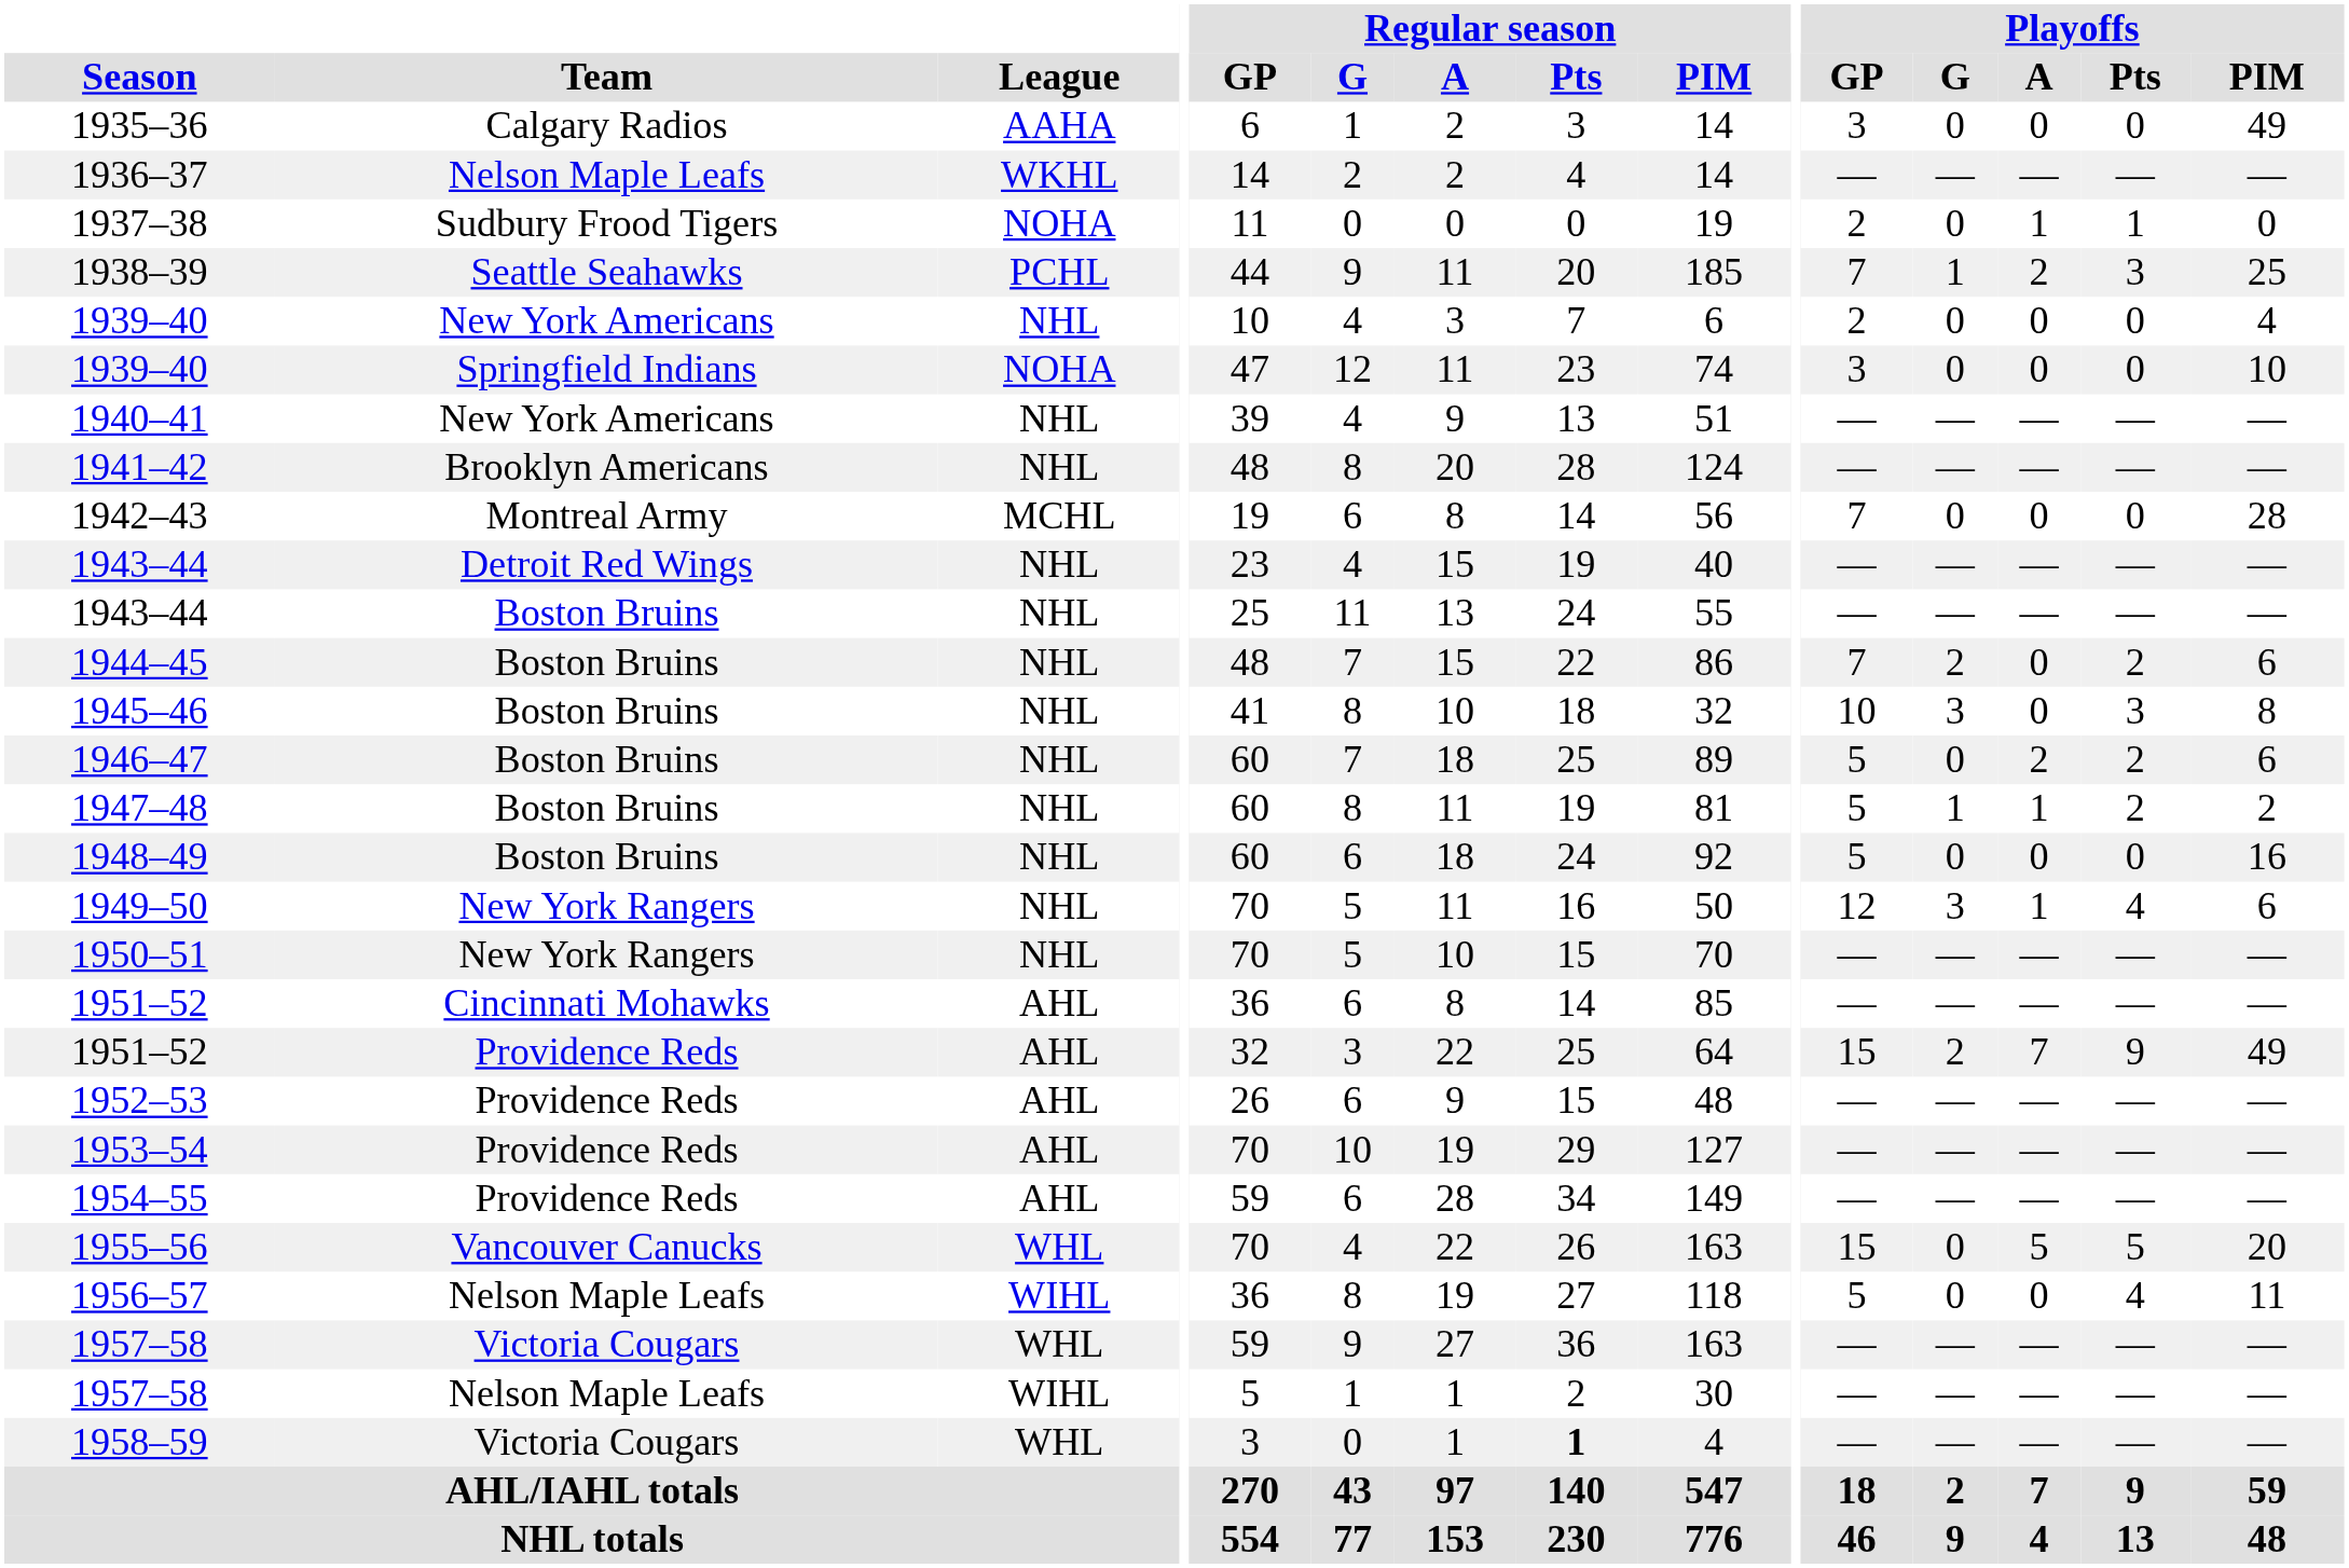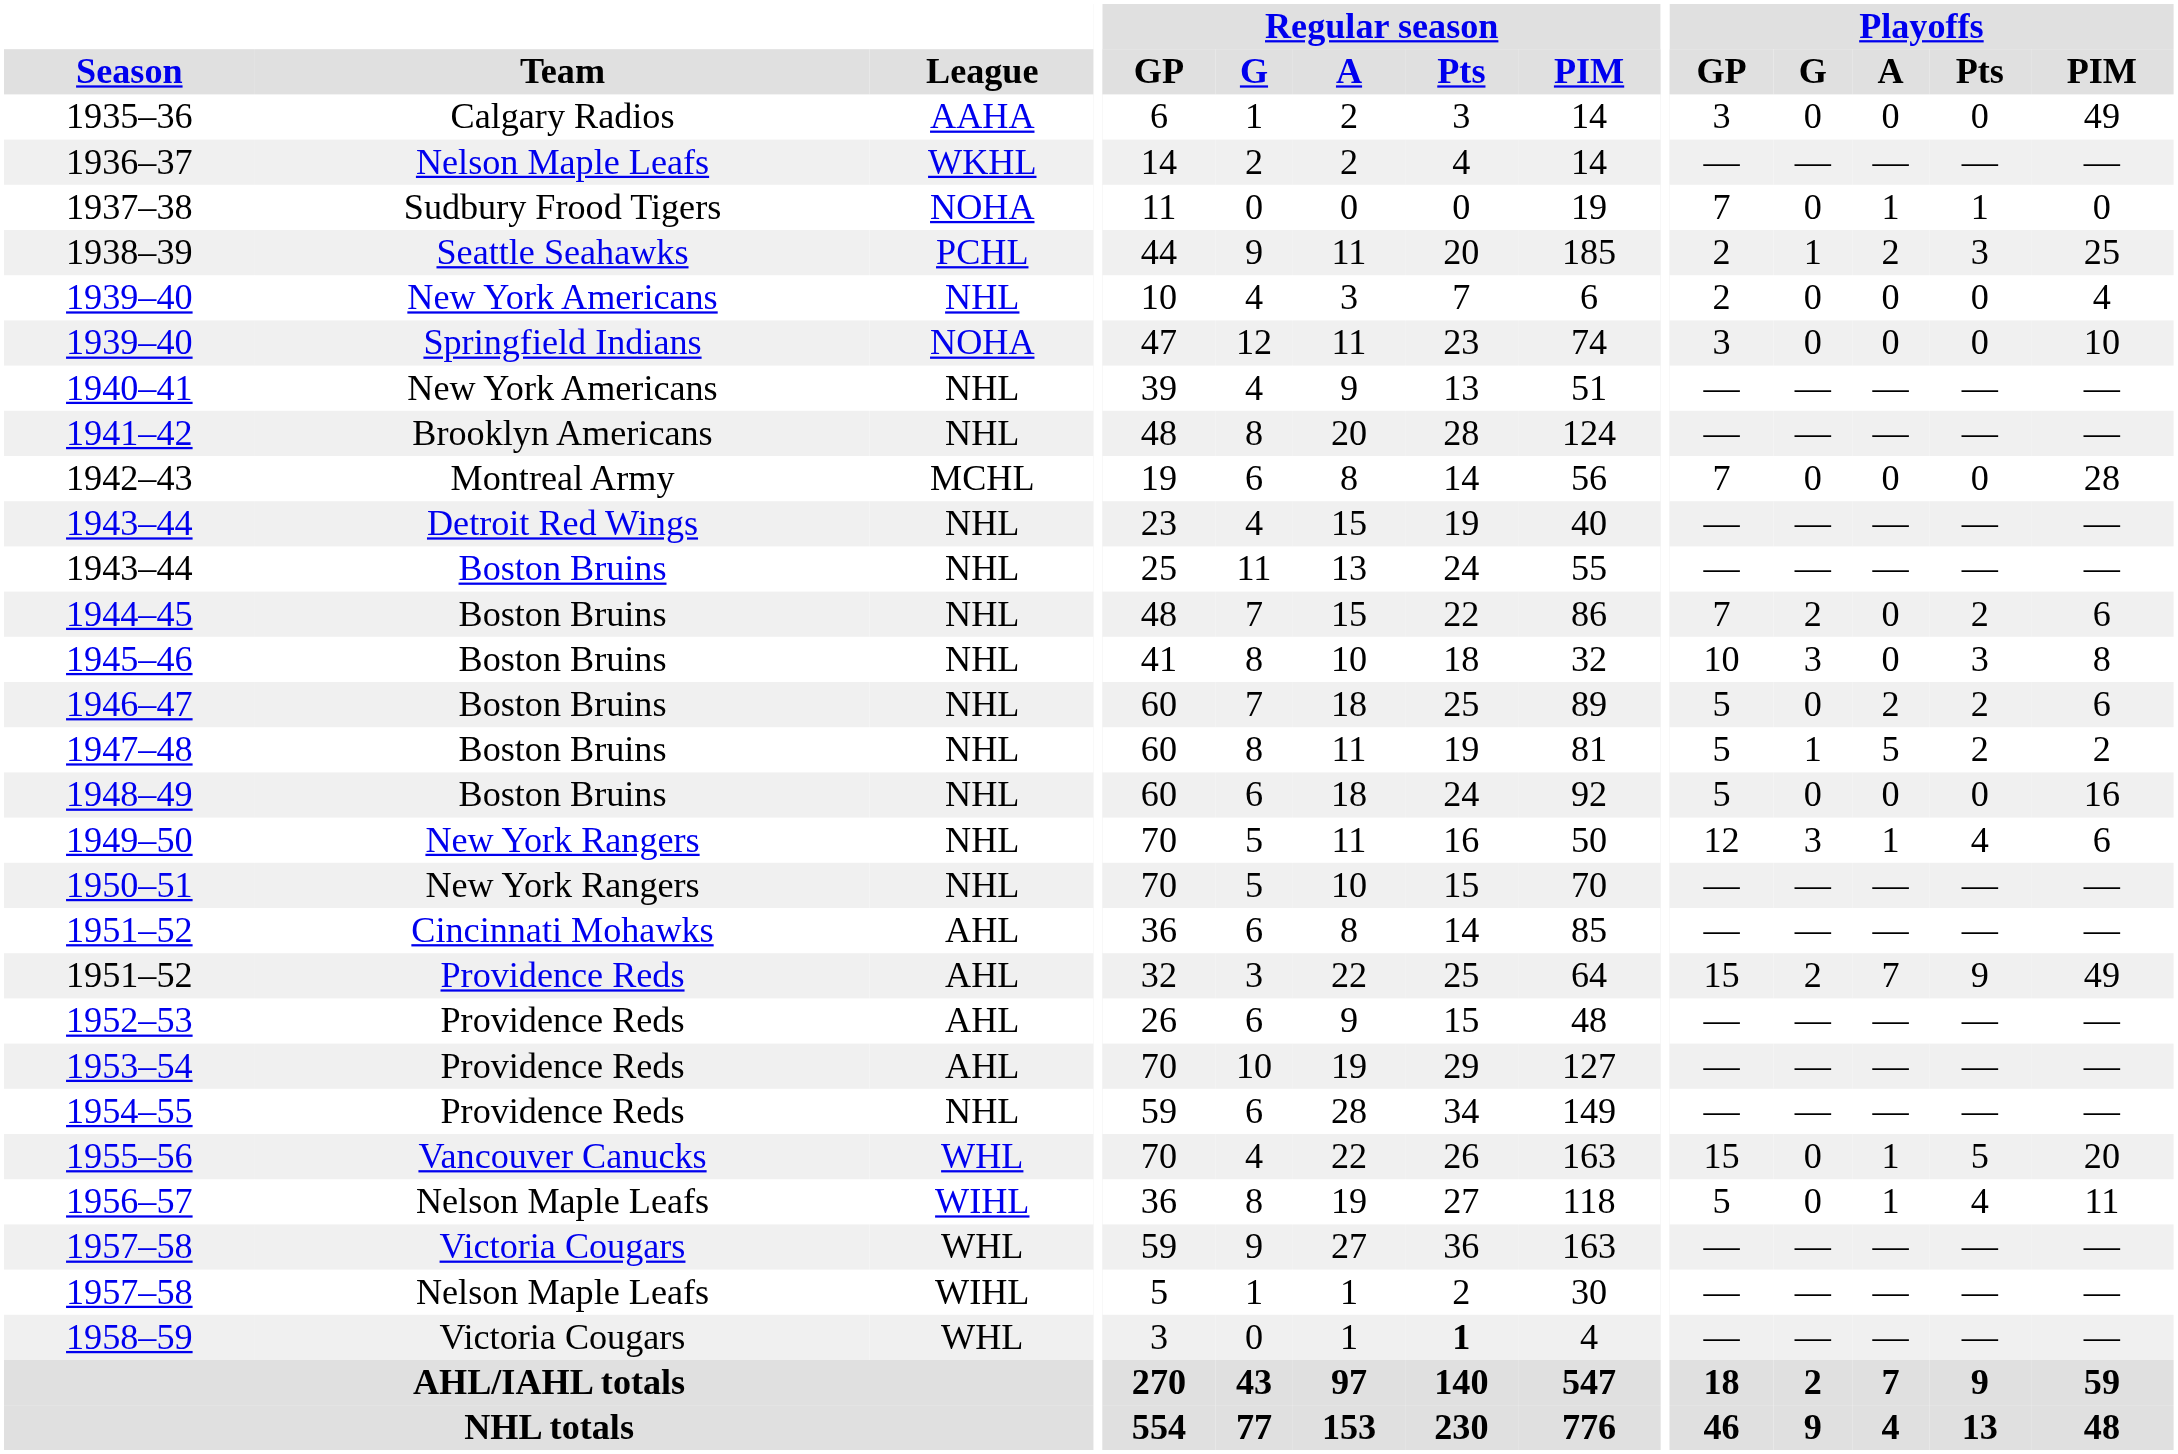 <table border="0" cellpadding="1" cellspacing="0" style="text-align:center; width:60em">
 <tr bgcolor="#e0e0e0">
 <th colspan="3" bgcolor="#ffffff"></th>
 <th rowspan="100" bgcolor="#ffffff"></th>
 <th colspan="5"><a href='#'>Regular season</a></th>
 <th rowspan="100" bgcolor="#ffffff"></th>
 <th colspan="5"><a href='#'>Playoffs</a></th>
 </tr>
 <tr bgcolor="#e0e0e0">
 <th><a href='#'>Season</a></th>
 <th>Team</th>
 <th>League</th>
 <th>GP</th>
 <th><a href='#'>G</a></th>
 <th><a href='#'>A</a></th>
 <th><a href='#'>Pts</a></th>
 <th><a href='#'>PIM</a></th>
 <th>GP</th>
 <th>G</th>
 <th>A</th>
 <th>Pts</th>
 <th>PIM</th>
 </tr>
 <tr>
 <td>1935–36</td>
 <td>Calgary Radios</td>
 <td><a href='#'>AAHA</a></td>
 <td>6</td>
 <td>1</td>
 <td>2</td>
 <td>3</td>
 <td>14</td>
 <td>3</td>
 <td>0</td>
 <td>0</td>
 <td>0</td>
 <td>49</td>
 </tr>
 <tr bgcolor="#f0f0f0">
 <td>1936–37</td>
 <td><a href='#'>Nelson Maple Leafs</a></td>
 <td><a href='#'>WKHL</a></td>
 <td>14</td>
 <td>2</td>
 <td>2</td>
 <td>4</td>
 <td>14</td>
 <td>—</td>
 <td>—</td>
 <td>—</td>
 <td>—</td>
 <td>—</td>
 </tr>
 <tr>
 <td>1937–38</td>
 <td>Sudbury Frood Tigers</td>
 <td><a href='#'>NOHA</a></td>
 <td>11</td>
 <td>0</td>
 <td>0</td>
 <td>0</td>
 <td>19</td>
-<td>2</td>
+<td>7</td>
 <td>0</td>
 <td>1</td>
 <td>1</td>
 <td>0</td>
 </tr>
 <tr bgcolor="#f0f0f0">
 <td>1938–39</td>
 <td><a href='#'>Seattle Seahawks</a></td>
 <td><a href='#'>PCHL</a></td>
 <td>44</td>
 <td>9</td>
 <td>11</td>
 <td>20</td>
 <td>185</td>
-<td>7</td>
+<td>2</td>
 <td>1</td>
 <td>2</td>
 <td>3</td>
 <td>25</td>
 </tr>
 <tr>
 <td><a href='#'>1939–40</a></td>
 <td><a href='#'>New York Americans</a></td>
 <td><a href='#'>NHL</a></td>
 <td>10</td>
 <td>4</td>
 <td>3</td>
 <td>7</td>
 <td>6</td>
 <td>2</td>
 <td>0</td>
 <td>0</td>
 <td>0</td>
 <td>4</td>
 </tr>
 <tr bgcolor="#f0f0f0">
 <td><a href='#'>1939–40</a></td>
 <td><a href='#'>Springfield Indians</a></td>
 <td><a href='#'>NOHA</a></td>
 <td>47</td>
 <td>12</td>
 <td>11</td>
 <td>23</td>
 <td>74</td>
 <td>3</td>
 <td>0</td>
 <td>0</td>
 <td>0</td>
 <td>10</td>
 </tr>
 <tr>
 <td><a href='#'>1940–41</a></td>
 <td>New York Americans</td>
 <td>NHL</td>
 <td>39</td>
 <td>4</td>
 <td>9</td>
 <td>13</td>
 <td>51</td>
 <td>—</td>
 <td>—</td>
 <td>—</td>
 <td>—</td>
 <td>—</td>
 </tr>
 <tr bgcolor="#f0f0f0">
 <td><a href='#'>1941–42</a></td>
 <td>Brooklyn Americans</td>
 <td>NHL</td>
 <td>48</td>
 <td>8</td>
 <td>20</td>
 <td>28</td>
 <td>124</td>
 <td>—</td>
 <td>—</td>
 <td>—</td>
 <td>—</td>
 <td>—</td>
 </tr>
 <tr>
 <td>1942–43</td>
 <td>Montreal Army</td>
 <td>MCHL</td>
 <td>19</td>
 <td>6</td>
 <td>8</td>
 <td>14</td>
 <td>56</td>
 <td>7</td>
 <td>0</td>
 <td>0</td>
 <td>0</td>
 <td>28</td>
 </tr>
 <tr bgcolor="#f0f0f0">
 <td><a href='#'>1943–44</a></td>
 <td><a href='#'>Detroit Red Wings</a></td>
 <td>NHL</td>
 <td>23</td>
 <td>4</td>
 <td>15</td>
 <td>19</td>
 <td>40</td>
 <td>—</td>
 <td>—</td>
 <td>—</td>
 <td>—</td>
 <td>—</td>
 </tr>
 <tr>
 <td>1943–44</td>
 <td><a href='#'>Boston Bruins</a></td>
 <td>NHL</td>
 <td>25</td>
 <td>11</td>
 <td>13</td>
 <td>24</td>
 <td>55</td>
 <td>—</td>
 <td>—</td>
 <td>—</td>
 <td>—</td>
 <td>—</td>
 </tr>
 <tr bgcolor="#f0f0f0">
 <td><a href='#'>1944–45</a></td>
 <td>Boston Bruins</td>
 <td>NHL</td>
 <td>48</td>
 <td>7</td>
 <td>15</td>
 <td>22</td>
 <td>86</td>
 <td>7</td>
 <td>2</td>
 <td>0</td>
 <td>2</td>
 <td>6</td>
 </tr>
 <tr>
 <td><a href='#'>1945–46</a></td>
 <td>Boston Bruins</td>
 <td>NHL</td>
 <td>41</td>
 <td>8</td>
 <td>10</td>
 <td>18</td>
 <td>32</td>
 <td>10</td>
 <td>3</td>
 <td>0</td>
 <td>3</td>
 <td>8</td>
 </tr>
 <tr bgcolor="#f0f0f0">
 <td><a href='#'>1946–47</a></td>
 <td>Boston Bruins</td>
 <td>NHL</td>
 <td>60</td>
 <td>7</td>
 <td>18</td>
 <td>25</td>
 <td>89</td>
 <td>5</td>
 <td>0</td>
 <td>2</td>
 <td>2</td>
 <td>6</td>
 </tr>
 <tr>
 <td><a href='#'>1947–48</a></td>
 <td>Boston Bruins</td>
 <td>NHL</td>
 <td>60</td>
 <td>8</td>
 <td>11</td>
 <td>19</td>
 <td>81</td>
 <td>5</td>
 <td>1</td>
-<td>1</td>
+<td>5</td>
 <td>2</td>
 <td>2</td>
 </tr>
 <tr bgcolor="#f0f0f0">
 <td><a href='#'>1948–49</a></td>
 <td>Boston Bruins</td>
 <td>NHL</td>
 <td>60</td>
 <td>6</td>
 <td>18</td>
 <td>24</td>
 <td>92</td>
 <td>5</td>
 <td>0</td>
 <td>0</td>
 <td>0</td>
 <td>16</td>
 </tr>
 <tr>
 <td><a href='#'>1949–50</a></td>
 <td><a href='#'>New York Rangers</a></td>
 <td>NHL</td>
 <td>70</td>
 <td>5</td>
 <td>11</td>
 <td>16</td>
 <td>50</td>
 <td>12</td>
 <td>3</td>
 <td>1</td>
 <td>4</td>
 <td>6</td>
 </tr>
 <tr bgcolor="#f0f0f0">
 <td><a href='#'>1950–51</a></td>
 <td>New York Rangers</td>
 <td>NHL</td>
 <td>70</td>
 <td>5</td>
 <td>10</td>
 <td>15</td>
 <td>70</td>
 <td>—</td>
 <td>—</td>
 <td>—</td>
 <td>—</td>
 <td>—</td>
 </tr>
 <tr>
 <td><a href='#'>1951–52</a></td>
 <td><a href='#'>Cincinnati Mohawks</a></td>
 <td>AHL</td>
 <td>36</td>
 <td>6</td>
 <td>8</td>
 <td>14</td>
 <td>85</td>
 <td>—</td>
 <td>—</td>
 <td>—</td>
 <td>—</td>
 <td>—</td>
 </tr>
 <tr bgcolor="#f0f0f0">
 <td>1951–52</td>
 <td><a href='#'>Providence Reds</a></td>
 <td>AHL</td>
 <td>32</td>
 <td>3</td>
 <td>22</td>
 <td>25</td>
 <td>64</td>
 <td>15</td>
 <td>2</td>
 <td>7</td>
 <td>9</td>
 <td>49</td>
 </tr>
 <tr>
 <td><a href='#'>1952–53</a></td>
 <td>Providence Reds</td>
 <td>AHL</td>
 <td>26</td>
 <td>6</td>
 <td>9</td>
 <td>15</td>
 <td>48</td>
 <td>—</td>
 <td>—</td>
 <td>—</td>
 <td>—</td>
 <td>—</td>
 </tr>
 <tr bgcolor="#f0f0f0">
 <td><a href='#'>1953–54</a></td>
 <td>Providence Reds</td>
 <td>AHL</td>
 <td>70</td>
 <td>10</td>
 <td>19</td>
 <td>29</td>
 <td>127</td>
 <td>—</td>
 <td>—</td>
 <td>—</td>
 <td>—</td>
 <td>—</td>
 </tr>
 <tr>
 <td><a href='#'>1954–55</a></td>
 <td>Providence Reds</td>
-<td>AHL</td>
+<td>NHL</td>
 <td>59</td>
 <td>6</td>
 <td>28</td>
 <td>34</td>
 <td>149</td>
 <td>—</td>
 <td>—</td>
 <td>—</td>
 <td>—</td>
 <td>—</td>
 </tr>
 <tr bgcolor="#f0f0f0">
 <td><a href='#'>1955–56</a></td>
 <td><a href='#'>Vancouver Canucks</a></td>
 <td><a href='#'>WHL</a></td>
 <td>70</td>
 <td>4</td>
 <td>22</td>
 <td>26</td>
 <td>163</td>
 <td>15</td>
 <td>0</td>
-<td>5</td>
+<td>1</td>
 <td>5</td>
 <td>20</td>
 </tr>
 <tr>
 <td><a href='#'>1956–57</a></td>
 <td>Nelson Maple Leafs</td>
 <td><a href='#'>WIHL</a></td>
 <td>36</td>
 <td>8</td>
 <td>19</td>
 <td>27</td>
 <td>118</td>
 <td>5</td>
 <td>0</td>
-<td>0</td>
+<td>1</td>
 <td>4</td>
 <td>11</td>
 </tr>
 <tr bgcolor="#f0f0f0">
 <td><a href='#'>1957–58</a></td>
 <td><a href='#'>Victoria Cougars</a></td>
 <td>WHL</td>
 <td>59</td>
 <td>9</td>
 <td>27</td>
 <td>36</td>
 <td>163</td>
 <td>—</td>
 <td>—</td>
 <td>—</td>
 <td>—</td>
 <td>—</td>
 </tr>
 <tr>
 <td><a href='#'>1957–58</a></td>
 <td>Nelson Maple Leafs</td>
 <td>WIHL</td>
 <td>5</td>
 <td>1</td>
 <td>1</td>
 <td>2</td>
 <td>30</td>
 <td>—</td>
 <td>—</td>
 <td>—</td>
 <td>—</td>
 <td>—</td>
 </tr>
 <tr bgcolor="#f0f0f0">
 <td><a href='#'>1958–59</a></td>
 <td>Victoria Cougars</td>
 <td>WHL</td>
 <td>3</td>
 <td>0</td>
 <td>1</td>
 <td><strong>1</strong></td>
 <td>4</td>
 <td>—</td>
 <td>—</td>
 <td>—</td>
 <td>—</td>
 <td>—</td>
 </tr>
 <tr bgcolor="#e0e0e0">
 <th colspan="3">AHL/IAHL totals</th>
 <th>270</th>
 <th>43</th>
 <th>97</th>
 <th>140</th>
 <th>547</th>
 <th>18</th>
 <th>2</th>
 <th>7</th>
 <th>9</th>
 <th>59</th>
 </tr>
 <tr bgcolor="#e0e0e0">
 <th colspan="3">NHL totals</th>
 <th>554</th>
 <th>77</th>
 <th>153</th>
 <th>230</th>
 <th>776</th>
 <th>46</th>
 <th>9</th>
 <th>4</th>
 <th>13</th>
 <th>48</th>
 </tr>
 </table>
